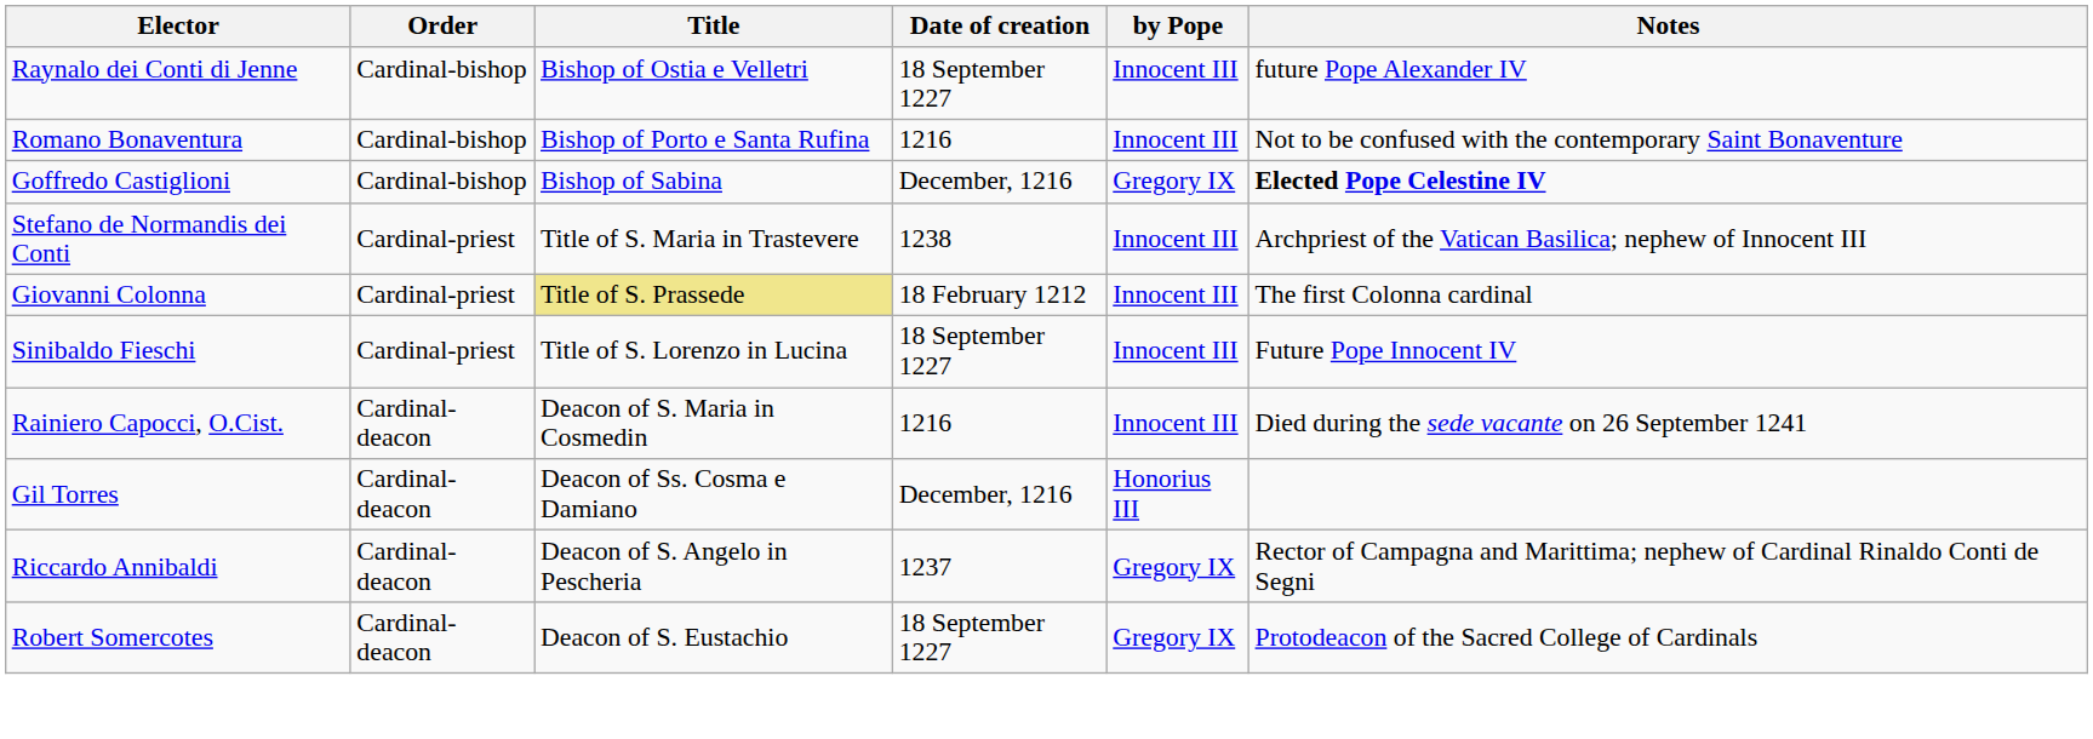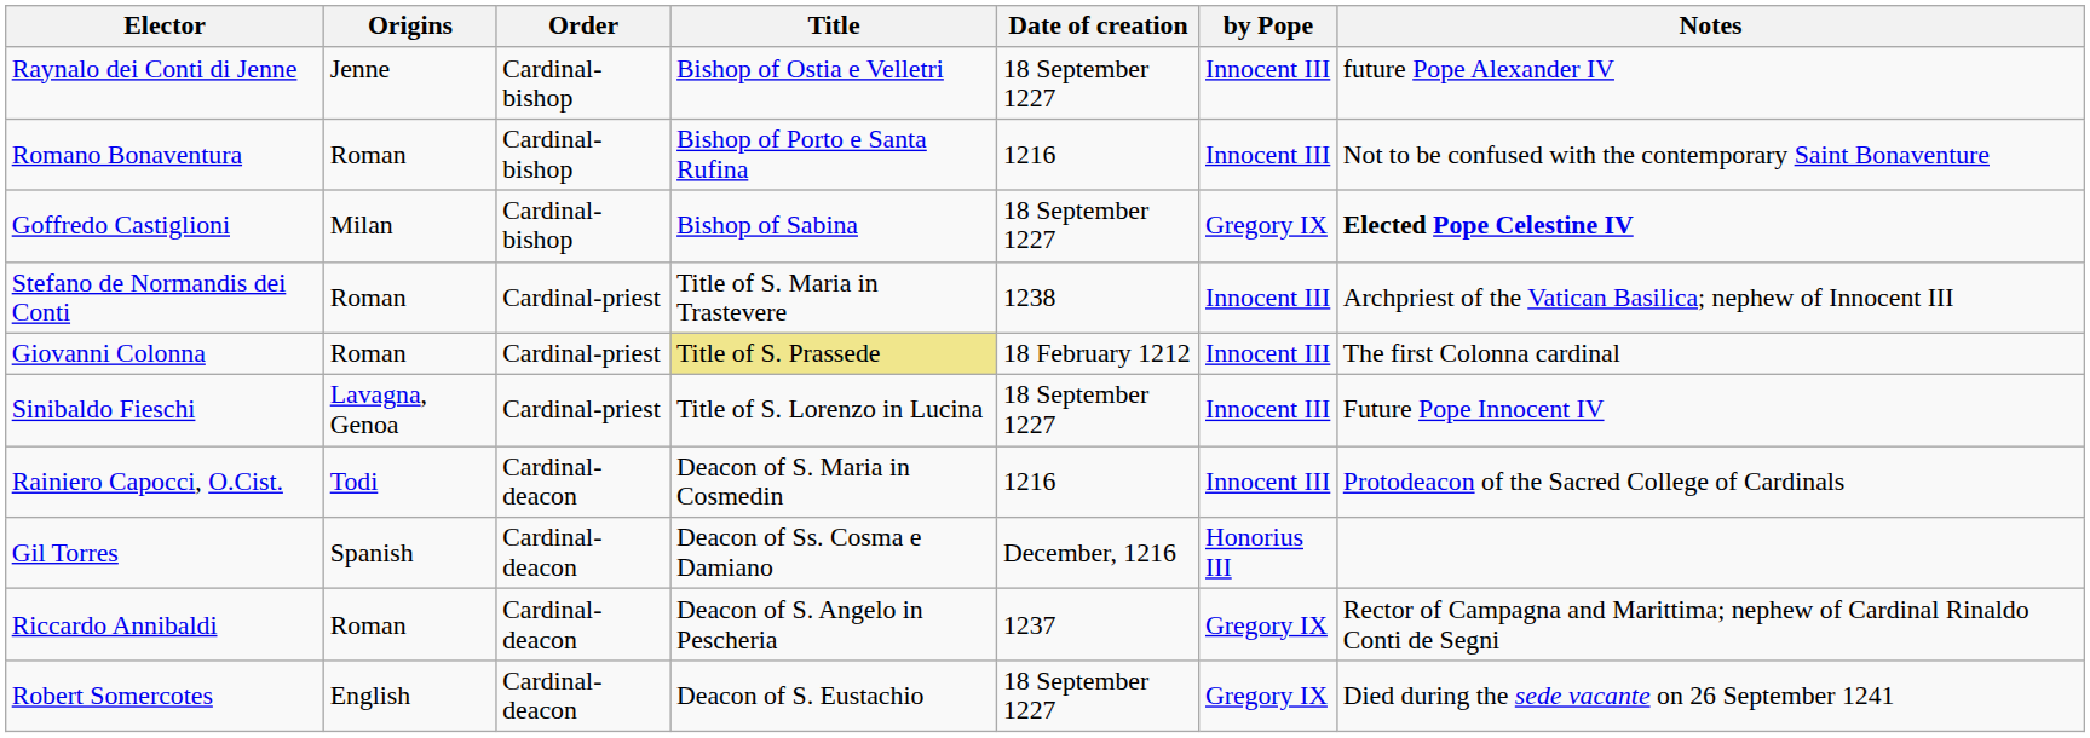 <table class="wikitable sortable collapsible" style="width:100%">
 <tr>
 <th width="*">Elector</th>
+<th width="*">Origins</th>
 <th width="*">Order</th>
 <th width="*">Title</th>
 <th width="*">Date of creation</th>
 <th width="*">by Pope</th>
 <th width="*">Notes</th>
 </tr>
 <tr valign="top">
 <td><a href='#'>Raynalo dei Conti di Jenne</a></td>
+<td>Jenne</td>
 <td>Cardinal-bishop</td>
 <td><a href='#'>Bishop of Ostia e Velletri</a></td>
 <td>18 September 1227</td>
 <td><a href='#'>Innocent III</a></td>
 <td>future <a href='#'>Pope Alexander IV</a></td>
 </tr>
 <tr>
 <td><a href='#'>Romano Bonaventura</a></td>
+<td>Roman</td>
 <td>Cardinal-bishop</td>
 <td><a href='#'>Bishop of Porto e Santa Rufina</a></td>
 <td>1216</td>
 <td><a href='#'>Innocent III</a></td>
 <td>Not to be confused with the contemporary <a href='#'>Saint Bonaventure</a></td>
 </tr>
 <tr>
 <td><a href='#'>Goffredo Castiglioni</a></td>
+<td>Milan</td>
 <td>Cardinal-bishop</td>
 <td><a href='#'>Bishop of Sabina</a></td>
-<td>December, 1216</td>
+<td>18 September 1227</td>
 <td><a href='#'>Gregory IX</a></td>
 <td><strong>Elected <a href='#'>Pope Celestine IV</a></strong></td>
 </tr>
 <tr>
 <td><a href='#'>Stefano de Normandis dei Conti</a></td>
+<td>Roman</td>
 <td>Cardinal-priest</td>
 <td>Title of S. Maria in Trastevere</td>
 <td>1238</td>
 <td><a href='#'>Innocent III</a></td>
 <td>Archpriest of the <a href='#'>Vatican Basilica</a>; nephew of Innocent III</td>
 </tr>
 <tr>
 <td><a href='#'>Giovanni Colonna</a></td>
+<td>Roman</td>
 <td>Cardinal-priest</td>
 <td style="background: khaki;">Title of S. Prassede</td>
 <td>18 February 1212</td>
 <td><a href='#'>Innocent III</a></td>
 <td>The first Colonna cardinal</td>
 </tr>
 <tr>
 <td><a href='#'>Sinibaldo Fieschi</a></td>
+<td><a href='#'>Lavagna</a>, Genoa</td>
 <td>Cardinal-priest</td>
 <td>Title of S. Lorenzo in Lucina</td>
 <td>18 September 1227</td>
 <td><a href='#'>Innocent III</a></td>
 <td>Future <a href='#'>Pope Innocent IV</a></td>
 </tr>
 <tr>
 <td><a href='#'>Rainiero Capocci</a>, <a href='#'>O.Cist.</a></td>
+<td><a href='#'>Todi</a></td>
 <td>Cardinal-deacon</td>
 <td>Deacon of S. Maria in Cosmedin</td>
 <td>1216</td>
 <td><a href='#'>Innocent III</a></td>
-<td>Died during the <em><a href='#'>sede vacante</a></em> on 26 September 1241</td>
+<td><a href='#'>Protodeacon</a> of the Sacred College of Cardinals</td>
 </tr>
 <tr>
 <td><a href='#'>Gil Torres</a></td>
+<td>Spanish</td>
 <td>Cardinal-deacon</td>
 <td>Deacon of Ss. Cosma e Damiano</td>
 <td>December, 1216</td>
 <td><a href='#'>Honorius III</a></td>
 <td></td>
 </tr>
 <tr>
 <td><a href='#'>Riccardo Annibaldi</a></td>
+<td>Roman</td>
 <td>Cardinal-deacon</td>
 <td>Deacon of S. Angelo in Pescheria</td>
 <td>1237</td>
 <td><a href='#'>Gregory IX</a></td>
 <td>Rector of Campagna and Marittima; nephew of Cardinal Rinaldo Conti de Segni</td>
 </tr>
 <tr>
 <td><a href='#'>Robert Somercotes</a></td>
+<td>English</td>
 <td>Cardinal-deacon</td>
 <td>Deacon of S. Eustachio</td>
 <td>18 September 1227</td>
 <td><a href='#'>Gregory IX</a></td>
-<td><a href='#'>Protodeacon</a> of the Sacred College of Cardinals</td>
+<td>Died during the <em><a href='#'>sede vacante</a></em> on 26 September 1241</td>
 </tr>
 </table>
